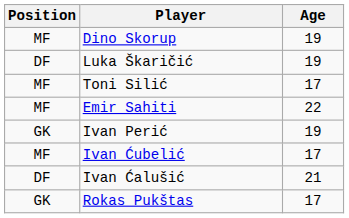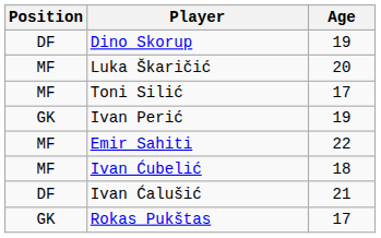 <table class="wikitable" style="text-align: center;">
 <tr>
 <th width=60>Position</th>
 <th width=180>Player</th>
 <th width=50>Age</th>
 </tr>
 <tr>
-<td>MF</td>
+<td>DF</td>
 <td style="text-align:left;"> <a href='#'>Dino Skorup</a></td>
 <td>19</td>
 </tr>
 <tr>
-<td>DF</td>
+<td>MF</td>
 <td style="text-align:left;"> Luka Škaričić</td>
-<td>19</td>
+<td>20</td>
 </tr>
 <tr>
 <td>MF</td>
 <td style="text-align:left;"> Toni Silić</td>
 <td>17</td>
-</tr>
-<tr>
-<td>MF</td>
-<td style="text-align:left;"> <a href='#'>Emir Sahiti</a></td>
-<td>22</td>
 </tr>
 <tr>
 <td>GK</td>
 <td style="text-align:left;"> Ivan Perić</td>
 <td>19</td>
 </tr>
 <tr>
 <td>MF</td>
+<td style="text-align:left;"> <a href='#'>Emir Sahiti</a></td>
+<td>22</td>
+</tr>
+<tr>
+<td>MF</td>
 <td style="text-align:left;"> <a href='#'>Ivan Ćubelić</a></td>
-<td>17</td>
+<td>18</td>
 </tr>
 <tr>
 <td>DF</td>
 <td style="text-align:left;"> Ivan Ćalušić</td>
 <td>21</td>
 </tr>
 <tr>
 <td>GK</td>
 <td style="text-align:left;"> <a href='#'>Rokas Pukštas</a></td>
 <td>17</td>
 </tr>
 </table>
